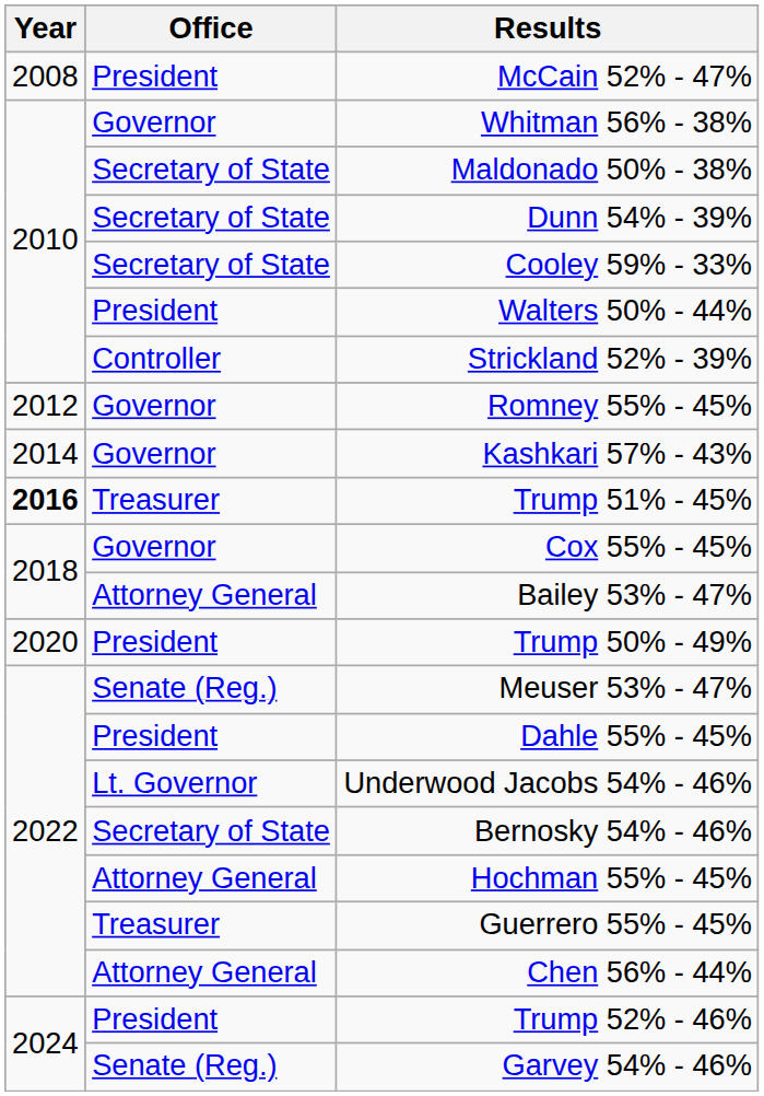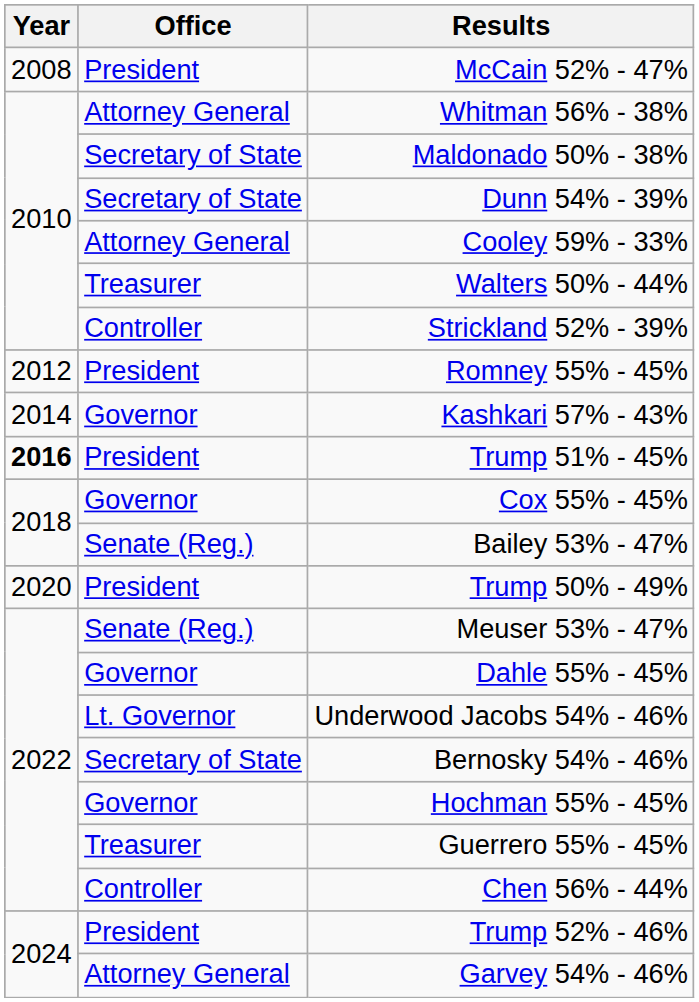 <table class=wikitable>
 <tr>
 <th>Year</th>
 <th>Office</th>
 <th>Results</th>
 </tr>
 <tr>
 <td>2008</td>
 <td><a href='#'>President</a></td>
 <td align="right" ><a href='#'>McCain</a> 52% - 47%</td>
 </tr>
 <tr>
 <td rowspan=6>2010</td>
-<td><a href='#'>Governor</a></td>
+<td><a href='#'>Attorney General</a></td>
 <td align="right" ><a href='#'>Whitman</a> 56% - 38%</td>
 </tr>
 <tr>
 <td><a href='#'>Secretary of State</a></td>
 <td align="right" ><a href='#'>Maldonado</a> 50% - 38%</td>
 </tr>
 <tr>
 <td><a href='#'>Secretary of State</a></td>
 <td align="right" ><a href='#'>Dunn</a> 54% - 39%</td>
 </tr>
 <tr>
-<td><a href='#'>Secretary of State</a></td>
+<td><a href='#'>Attorney General</a></td>
 <td align="right" ><a href='#'>Cooley</a> 59% - 33%</td>
 </tr>
 <tr>
-<td><a href='#'>President</a></td>
+<td><a href='#'>Treasurer</a></td>
 <td align="right" ><a href='#'>Walters</a> 50% - 44%</td>
 </tr>
 <tr>
 <td><a href='#'>Controller</a></td>
 <td align="right" ><a href='#'>Strickland</a> 52% - 39%</td>
 </tr>
 <tr>
 <td>2012</td>
-<td><a href='#'>Governor</a></td>
+<td><a href='#'>President</a></td>
 <td align="right" ><a href='#'>Romney</a> 55% - 45%</td>
 </tr>
 <tr>
 <td>2014</td>
 <td><a href='#'>Governor</a></td>
 <td align="right" ><a href='#'>Kashkari</a> 57% - 43%</td>
 </tr>
 <tr>
 <td><strong>2016</strong></td>
-<td><a href='#'>Treasurer</a></td>
+<td><a href='#'>President</a></td>
 <td align="right" ><a href='#'>Trump</a> 51% - 45%</td>
 </tr>
 <tr>
 <td rowspan=2>2018</td>
 <td><a href='#'>Governor</a></td>
 <td align="right" ><a href='#'>Cox</a> 55% - 45%</td>
 </tr>
 <tr>
-<td><a href='#'>Attorney General</a></td>
+<td><a href='#'>Senate (Reg.)</a></td>
 <td align="right" >Bailey 53% - 47%</td>
 </tr>
 <tr>
 <td>2020</td>
 <td><a href='#'>President</a></td>
 <td align="right" ><a href='#'>Trump</a> 50% - 49%</td>
 </tr>
 <tr>
 <td rowspan=7>2022</td>
 <td><a href='#'>Senate (Reg.)</a></td>
 <td align="right" >Meuser 53% - 47%</td>
 </tr>
 <tr>
-<td><a href='#'>President</a></td>
+<td><a href='#'>Governor</a></td>
 <td align="right" ><a href='#'>Dahle</a> 55% - 45%</td>
 </tr>
 <tr>
 <td><a href='#'>Lt. Governor</a></td>
 <td align="right" >Underwood Jacobs 54% - 46%</td>
 </tr>
 <tr>
 <td><a href='#'>Secretary of State</a></td>
 <td align="right" >Bernosky 54% - 46%</td>
 </tr>
 <tr>
-<td><a href='#'>Attorney General</a></td>
+<td><a href='#'>Governor</a></td>
 <td align="right" ><a href='#'>Hochman</a> 55% - 45%</td>
 </tr>
 <tr>
 <td><a href='#'>Treasurer</a></td>
 <td align="right" >Guerrero 55% - 45%</td>
 </tr>
 <tr>
-<td><a href='#'>Attorney General</a></td>
+<td><a href='#'>Controller</a></td>
 <td align="right" ><a href='#'>Chen</a> 56% - 44%</td>
 </tr>
 <tr>
 <td rowspan=2>2024</td>
 <td><a href='#'>President</a></td>
 <td align="right" ><a href='#'>Trump</a> 52% - 46%</td>
 </tr>
 <tr>
-<td><a href='#'>Senate (Reg.)</a></td>
+<td><a href='#'>Attorney General</a></td>
 <td align="right" ><a href='#'>Garvey</a> 54% - 46%</td>
 </tr>
 </table>
